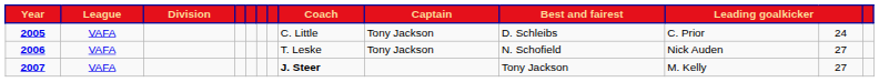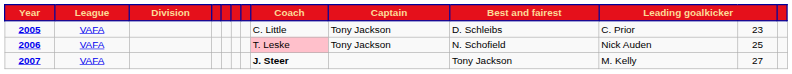 <table class="wikitable"; style="width:100%;">
 <tr>
 <th style="background:#E5101B; color:#FCDB98; border:solid #000099 2px">Year</th>
 <th style="background:#E5101B; color:#FCDB98; border:solid #000099 2px">League</th>
 <th style="background:#E5101B; color:#FCDB98; border:solid #000099 2px">Division</th>
 <th style="background:#E5101B; color:#FCDB98; border:solid #000099 2px"></th>
 <th style="background:#E5101B; color:#FCDB98; border:solid #000099 2px"></th>
 <th style="background:#E5101B; color:#FCDB98; border:solid #000099 2px"></th>
 <th style="background:#E5101B; color:#FCDB98; border:solid #000099 2px"></th>
 <th style="background:#E5101B; color:#FCDB98; border:solid #000099 2px">Coach</th>
 <th style="background:#E5101B; color:#FCDB98; border:solid #000099 2px">Captain</th>
 <th style="background:#E5101B; color:#FCDB98; border:solid #000099 2px">Best and fairest</th>
 <th colspan=2; style="background:#E5101B; color:#FCDB98; border:solid #000099 2px">Leading goalkicker</th>
 <th style="background:#E5101B; color:#FCDB98; border:solid #000099 2px"></th>
 </tr>
 <tr>
 <td align=center><strong><a href='#'>2005</a></strong></td>
 <td align=center><a href='#'>VAFA</a></td>
 <td align=center></td>
 <td align=center></td>
 <td align=center></td>
 <td align=center></td>
 <td align=center></td>
 <td>C. Little</td>
 <td>Tony Jackson</td>
 <td>D. Schleibs</td>
 <td>C. Prior</td>
-<td align=center>24</td>
+<td align=center>23</td>
 <td align=center></td>
 </tr>
 <tr>
 <td align=center><strong><a href='#'>2006</a></strong></td>
 <td align=center><a href='#'>VAFA</a></td>
 <td align=center></td>
 <td align=center></td>
 <td align=center></td>
 <td align=center></td>
 <td align=center></td>
-<td>T. Leske</td>
+<td style="background: pink;">T. Leske</td>
 <td>Tony Jackson</td>
 <td>N. Schofield</td>
 <td>Nick Auden</td>
-<td align=center>27</td>
+<td align=center>25</td>
 <td align=center></td>
 </tr>
 <tr>
 <td align=center><strong><a href='#'>2007</a></strong></td>
 <td align=center><a href='#'>VAFA</a></td>
 <td align=center></td>
 <td align=center></td>
 <td align=center></td>
 <td align=center></td>
 <td align=center></td>
 <td><strong>J. Steer</strong></td>
 <td></td>
 <td>Tony Jackson</td>
 <td>M. Kelly</td>
 <td align=center>27</td>
 <td align=center></td>
 </tr>
 </table>
